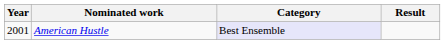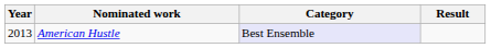 <table class="wikitable sortable" width="50%">
 <tr>
 <th width="1%">Year</th>
 <th width="45%">Nominated work</th>
 <th width="40%">Category</th>
 <th width="14%">Result</th>
 </tr>
 <tr>
-<td>2001</td>
+<td>2013</td>
 <td><em><a href='#'>American Hustle</a></em></td>
 <td style="background: lavender;">Best Ensemble</td>
 <td></td>
 </tr>
 </table>
